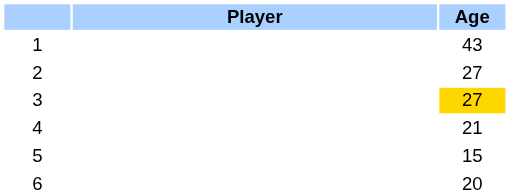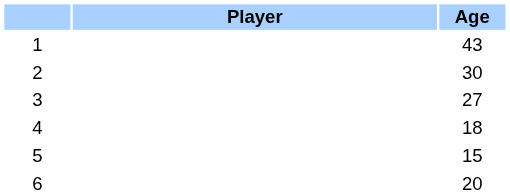 <table class="sortable" border="0" cellspacing="2" cellpadding="2">
 <tr style="background-color:#AAD0FF">
 <th width=8%></th>
 <th width=44%>Player</th>
 <th width=8%>Age</th>
 </tr>
 <tr>
 <td style="text-align: center;">1</td>
 <td></td>
 <td style="text-align: center;">43</td>
 </tr>
 <tr>
 <td style="text-align: center;">2</td>
 <td></td>
-<td style="text-align: center;">27</td>
+<td style="text-align: center;">30</td>
 </tr>
 <tr>
 <td style="text-align: center;">3</td>
 <td></td>
-<td style="background: gold; text-align: center;">27</td>
+<td style="text-align: center;">27</td>
 </tr>
 <tr>
 <td style="text-align: center;">4</td>
 <td></td>
-<td style="text-align: center;">21</td>
+<td style="text-align: center;">18</td>
 </tr>
 <tr>
 <td style="text-align: center;">5</td>
 <td></td>
 <td style="text-align: center;">15</td>
 </tr>
 <tr>
 <td style="text-align: center;">6</td>
 <td></td>
 <td style="text-align: center;">20</td>
 </tr>
 </table>
